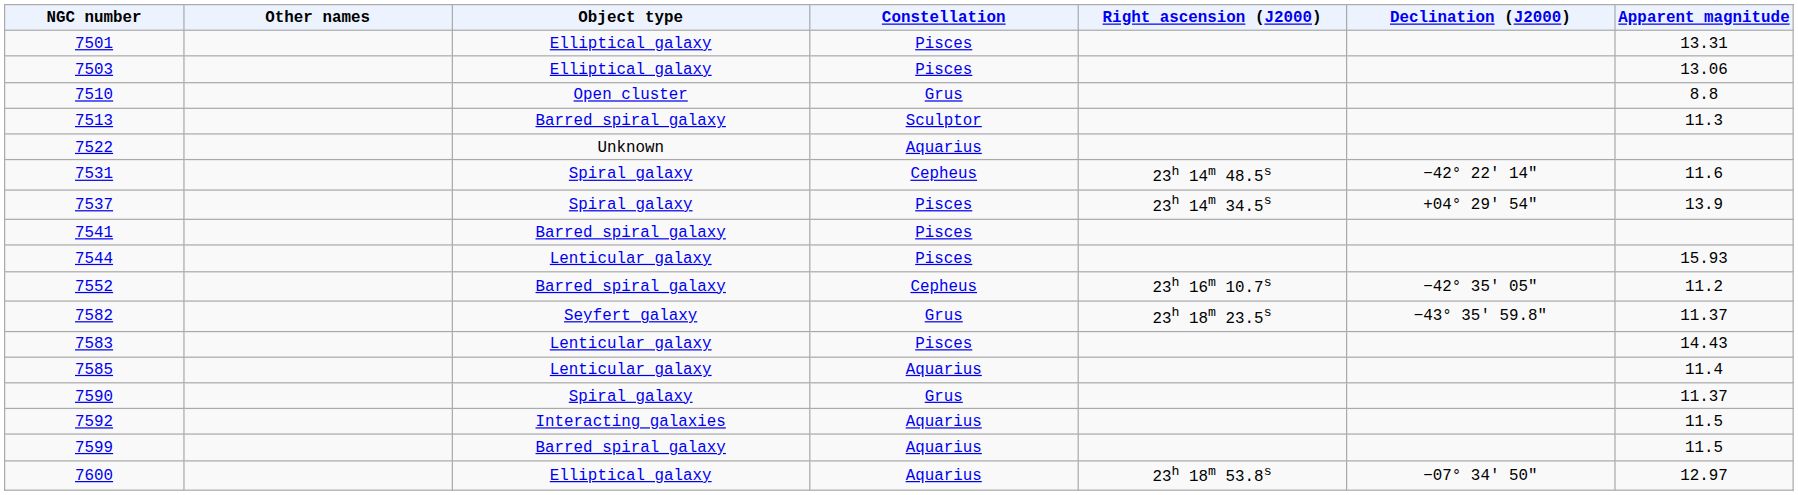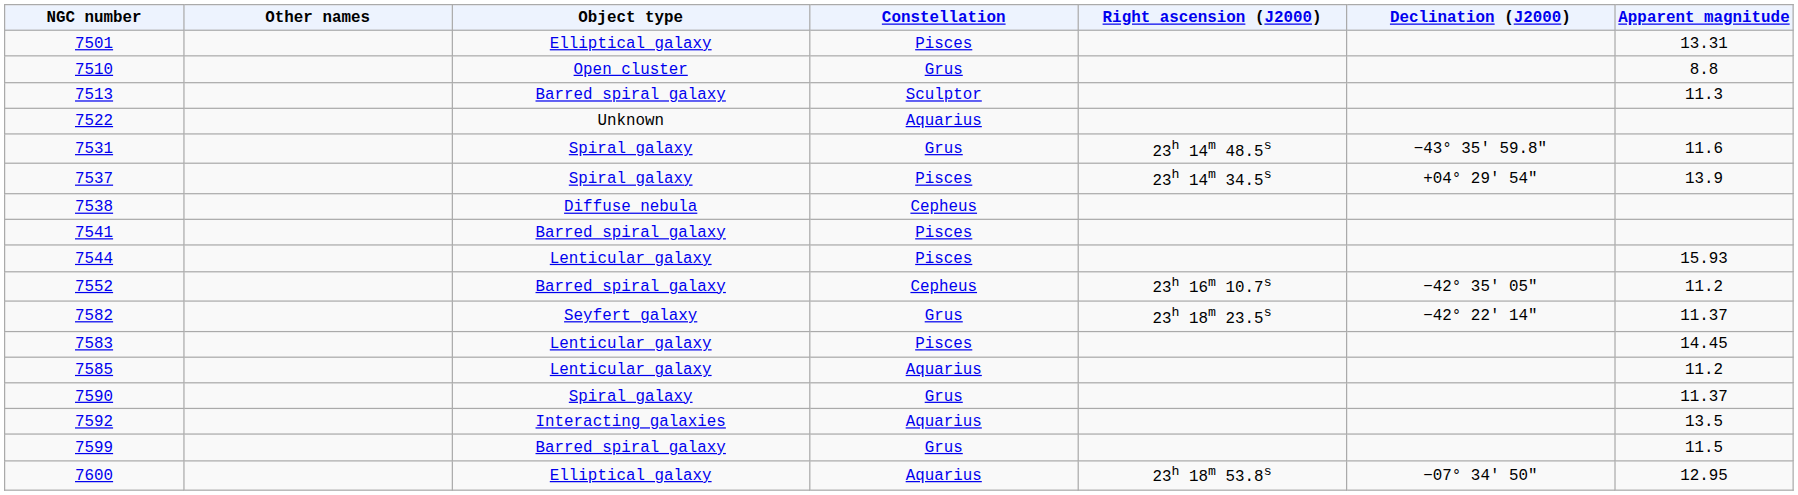 <table class="wikitable sortable sticky-header sort-under" style="text-align: center;">
 <tr>
 <th style="background-color:#edf3fe; width: 10%;">NGC number</th>
 <th style="background-color:#edf3fe; width: 15%;">Other names</th>
 <th style="background-color:#edf3fe; width: 20%;">Object type</th>
 <th style="background-color:#edf3fe; width: 15%;"><a href='#'>Constellation</a></th>
 <th style="background-color:#edf3fe; width: 15%;"><a href='#'>Right ascension</a> (<a href='#'>J2000</a>)</th>
 <th style="background-color:#edf3fe; width: 15%;"><a href='#'>Declination</a> (<a href='#'>J2000</a>)</th>
 <th style="background-color:#edf3fe; width: 10%;"><a href='#'>Apparent magnitude</a></th>
 </tr>
 <tr>
 <td><a href='#'>7501</a></td>
 <td></td>
 <td><a href='#'>Elliptical galaxy</a></td>
 <td><a href='#'>Pisces</a></td>
 <td></td>
 <td></td>
 <td>13.31</td>
-</tr>
-<tr>
-<td><a href='#'>7503</a></td>
-<td></td>
-<td><a href='#'>Elliptical galaxy</a></td>
-<td><a href='#'>Pisces</a></td>
-<td></td>
-<td></td>
-<td>13.06</td>
 </tr>
 <tr>
 <td><a href='#'>7510</a></td>
 <td></td>
 <td><a href='#'>Open cluster</a></td>
 <td><a href='#'>Grus</a></td>
 <td></td>
 <td></td>
 <td>8.8</td>
 </tr>
 <tr>
 <td><a href='#'>7513</a></td>
 <td></td>
 <td><a href='#'>Barred spiral galaxy</a></td>
 <td><a href='#'>Sculptor</a></td>
 <td></td>
 <td></td>
 <td>11.3</td>
 </tr>
 <tr>
 <td><a href='#'>7522</a></td>
 <td></td>
 <td>Unknown</td>
 <td><a href='#'>Aquarius</a></td>
 <td></td>
 <td></td>
 <td></td>
 </tr>
 <tr>
 <td><a href='#'>7531</a></td>
 <td></td>
 <td><a href='#'>Spiral galaxy</a></td>
-<td><a href='#'>Cepheus</a></td>
+<td><a href='#'>Grus</a></td>
 <td>23<sup>h</sup> 14<sup>m</sup> 48.5<sup>s</sup></td>
-<td>−42° 22′ 14″</td>
+<td>−43° 35′ 59.8″</td>
 <td>11.6</td>
 </tr>
 <tr>
 <td><a href='#'>7537</a></td>
 <td></td>
 <td><a href='#'>Spiral galaxy</a></td>
 <td><a href='#'>Pisces</a></td>
 <td>23<sup>h</sup> 14<sup>m</sup> 34.5<sup>s</sup></td>
 <td>+04° 29′ 54″</td>
 <td>13.9</td>
+</tr>
+<tr>
+<td><a href='#'>7538</a></td>
+<td></td>
+<td><a href='#'>Diffuse nebula</a></td>
+<td><a href='#'>Cepheus</a></td>
+<td></td>
+<td></td>
+<td></td>
 </tr>
 <tr>
 <td><a href='#'>7541</a></td>
 <td></td>
 <td><a href='#'>Barred spiral galaxy</a></td>
 <td><a href='#'>Pisces</a></td>
 <td></td>
 <td></td>
 <td></td>
 </tr>
 <tr>
 <td><a href='#'>7544</a></td>
 <td></td>
 <td><a href='#'>Lenticular galaxy</a></td>
 <td><a href='#'>Pisces</a></td>
 <td></td>
 <td></td>
 <td>15.93</td>
 </tr>
 <tr>
 <td><a href='#'>7552</a></td>
 <td></td>
 <td><a href='#'>Barred spiral galaxy</a></td>
 <td><a href='#'>Cepheus</a></td>
 <td>23<sup>h</sup> 16<sup>m</sup> 10.7<sup>s</sup></td>
 <td>−42° 35′ 05″</td>
 <td>11.2</td>
 </tr>
 <tr>
 <td><a href='#'>7582</a></td>
 <td></td>
 <td><a href='#'>Seyfert galaxy</a></td>
 <td><a href='#'>Grus</a></td>
 <td>23<sup>h</sup> 18<sup>m</sup> 23.5<sup>s</sup></td>
-<td>−43° 35′ 59.8″</td>
+<td>−42° 22′ 14″</td>
 <td>11.37</td>
 </tr>
 <tr>
 <td><a href='#'>7583</a></td>
 <td></td>
 <td><a href='#'>Lenticular galaxy</a></td>
 <td><a href='#'>Pisces</a></td>
 <td></td>
 <td></td>
-<td>14.43</td>
+<td>14.45</td>
 </tr>
 <tr>
 <td><a href='#'>7585</a></td>
 <td></td>
 <td><a href='#'>Lenticular galaxy</a></td>
 <td><a href='#'>Aquarius</a></td>
 <td></td>
 <td></td>
-<td>11.4</td>
+<td>11.2</td>
 </tr>
 <tr>
 <td><a href='#'>7590</a></td>
 <td></td>
 <td><a href='#'>Spiral galaxy</a></td>
 <td><a href='#'>Grus</a></td>
 <td></td>
 <td></td>
 <td>11.37</td>
 </tr>
 <tr>
 <td><a href='#'>7592</a></td>
 <td></td>
 <td><a href='#'>Interacting galaxies</a></td>
 <td><a href='#'>Aquarius</a></td>
 <td></td>
 <td></td>
-<td>11.5</td>
+<td>13.5</td>
 </tr>
 <tr>
 <td><a href='#'>7599</a></td>
 <td></td>
 <td><a href='#'>Barred spiral galaxy</a></td>
-<td><a href='#'>Aquarius</a></td>
+<td><a href='#'>Grus</a></td>
 <td></td>
 <td></td>
 <td>11.5</td>
 </tr>
 <tr>
 <td><a href='#'>7600</a></td>
 <td></td>
 <td><a href='#'>Elliptical galaxy</a></td>
 <td><a href='#'>Aquarius</a></td>
 <td>23<sup>h</sup> 18<sup>m</sup> 53.8<sup>s</sup></td>
 <td>−07° 34′ 50″</td>
-<td>12.97</td>
+<td>12.95</td>
 </tr>
 </table>
